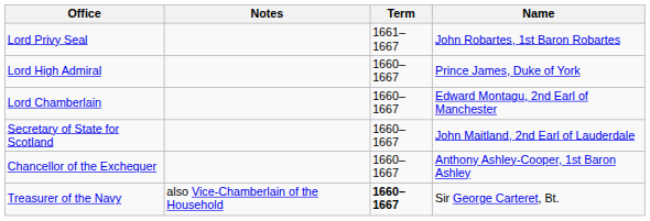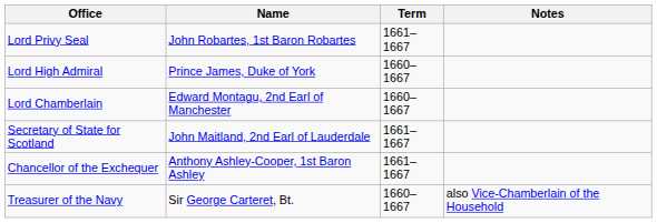 <table class="wikitable">
 <tr>
 <th>Office</th>
+<th>Name</th>
+<th>Term</th>
 <th>Notes</th>
-<th>Term</th>
-<th>Name</th>
 </tr>
 <tr>
 <td><a href='#'>Lord Privy Seal</a></td>
+<td><a href='#'>John Robartes, 1st Baron Robartes</a></td>
+<td>1661–1667</td>
 <td></td>
-<td>1661–1667</td>
-<td><a href='#'>John Robartes, 1st Baron Robartes</a></td>
 </tr>
 <tr>
 <td><a href='#'>Lord High Admiral</a></td>
+<td><a href='#'>Prince James, Duke of York</a></td>
+<td>1660–1667</td>
 <td></td>
-<td>1660–1667</td>
-<td><a href='#'>Prince James, Duke of York</a></td>
 </tr>
 <tr>
 <td><a href='#'>Lord Chamberlain</a></td>
+<td><a href='#'>Edward Montagu, 2nd Earl of Manchester</a></td>
+<td>1660–1667</td>
 <td></td>
-<td>1660–1667</td>
-<td><a href='#'>Edward Montagu, 2nd Earl of Manchester</a></td>
 </tr>
 <tr>
 <td><a href='#'>Secretary of State for Scotland</a></td>
+<td><a href='#'>John Maitland, 2nd Earl of Lauderdale</a></td>
+<td>1661–1667</td>
 <td></td>
-<td>1660–1667</td>
-<td><a href='#'>John Maitland, 2nd Earl of Lauderdale</a></td>
 </tr>
 <tr>
 <td><a href='#'>Chancellor of the Exchequer</a></td>
+<td><a href='#'>Anthony Ashley-Cooper, 1st Baron Ashley</a></td>
+<td>1661–1667</td>
 <td></td>
-<td>1660–1667</td>
-<td><a href='#'>Anthony Ashley-Cooper, 1st Baron Ashley</a></td>
 </tr>
 <tr>
 <td><a href='#'>Treasurer of the Navy</a></td>
+<td>Sir <a href='#'>George Carteret</a>, Bt.</td>
+<td>1660–1667</td>
 <td>also <a href='#'>Vice-Chamberlain of the Household</a></td>
-<td><strong>1660–1667</strong></td>
-<td>Sir <a href='#'>George Carteret</a>, Bt.</td>
 </tr>
 </table>
